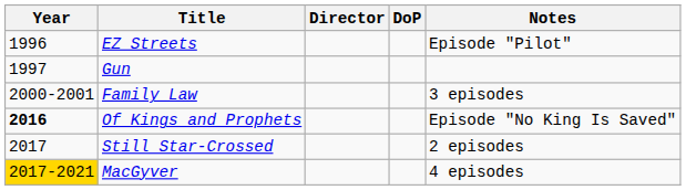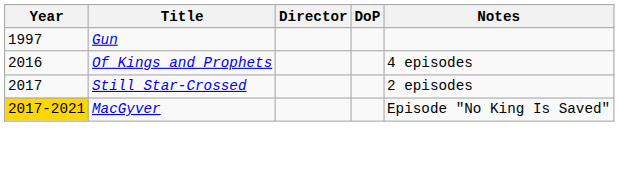 <table class="wikitable">
 <tr>
 <th>Year</th>
 <th>Title</th>
 <th>Director</th>
 <th>DoP</th>
 <th>Notes</th>
 </tr>
 <tr>
-<td>1996</td>
-<td><em><a href='#'>EZ Streets</a></em></td>
-<td></td>
-<td></td>
-<td>Episode "Pilot"</td>
-</tr>
-<tr>
 <td>1997</td>
 <td><em><a href='#'>Gun</a></em></td>
 <td></td>
 <td></td>
 <td></td>
 </tr>
 <tr>
-<td>2000-2001</td>
-<td><em><a href='#'>Family Law</a></em></td>
-<td></td>
-<td></td>
-<td>3 episodes</td>
-</tr>
-<tr>
-<td><strong>2016</strong></td>
+<td>2016</td>
 <td><em><a href='#'>Of Kings and Prophets</a></em></td>
 <td></td>
 <td></td>
-<td>Episode "No King Is Saved"</td>
+<td>4 episodes</td>
 </tr>
 <tr>
 <td>2017</td>
 <td><em><a href='#'>Still Star-Crossed</a></em></td>
 <td></td>
 <td></td>
 <td>2 episodes</td>
 </tr>
 <tr>
 <td style="background: gold;">2017-2021</td>
 <td><em><a href='#'>MacGyver</a></em></td>
 <td></td>
 <td></td>
-<td>4 episodes</td>
+<td>Episode "No King Is Saved"</td>
 </tr>
 </table>
